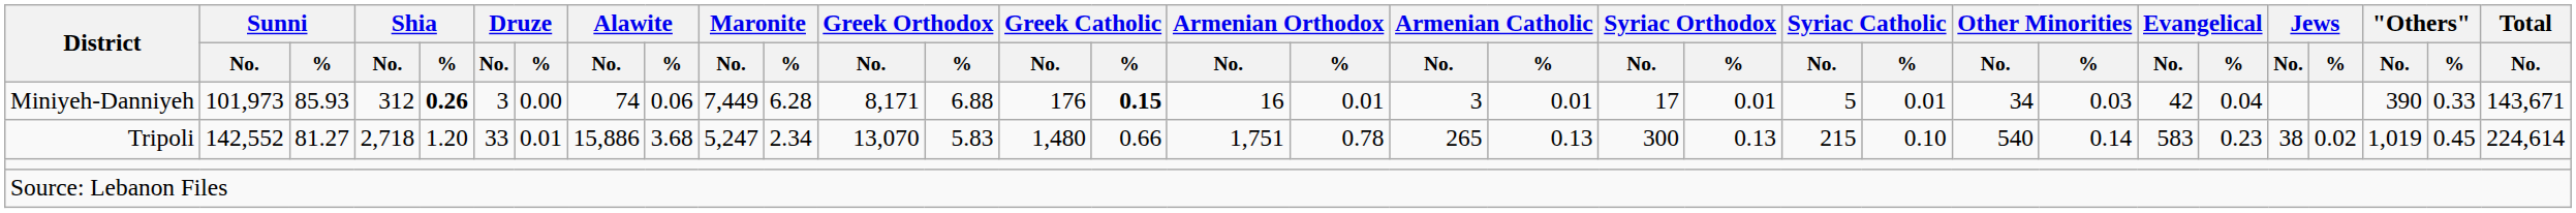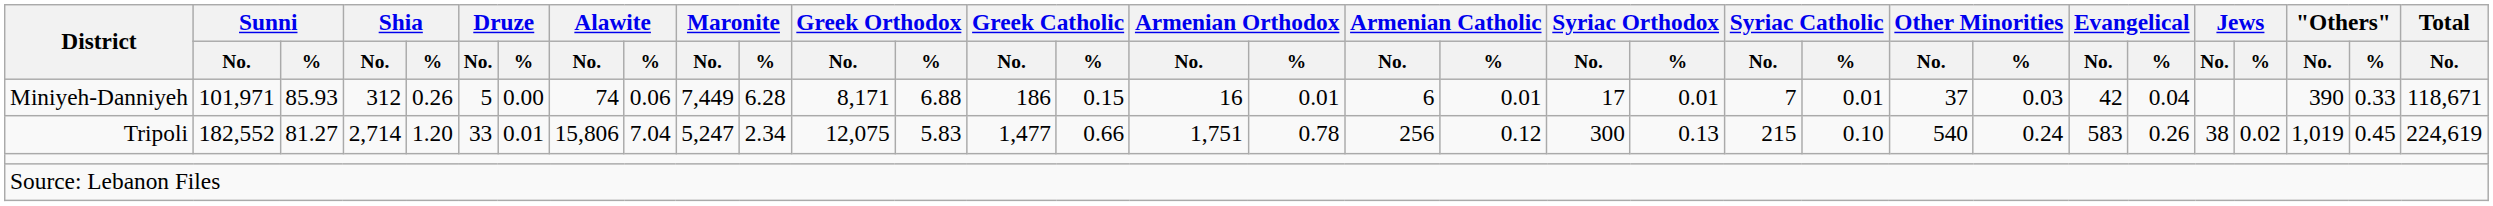 <table class="wikitable" style=text-align:right>
 <tr>
 <th rowspan=2>District</th>
 <th colspan=2><a href='#'>Sunni</a></th>
 <th colspan=2><a href='#'>Shia</a></th>
 <th colspan=2><a href='#'>Druze</a></th>
 <th colspan=2><a href='#'>Alawite</a></th>
 <th colspan=2><a href='#'>Maronite</a></th>
 <th colspan=2><a href='#'>Greek Orthodox</a></th>
 <th colspan=2><a href='#'>Greek Catholic</a></th>
 <th colspan=2><a href='#'>Armenian Orthodox</a></th>
 <th colspan=2><a href='#'>Armenian Catholic</a></th>
 <th colspan=2><a href='#'>Syriac Orthodox</a></th>
 <th colspan=2><a href='#'>Syriac Catholic</a></th>
 <th colspan=2><a href='#'>Other Minorities</a></th>
 <th colspan=2><a href='#'>Evangelical</a></th>
 <th colspan=2><a href='#'>Jews</a></th>
 <th colspan=2>"Others"</th>
 <th>Total</th>
 </tr>
 <tr>
 <th><small>No.</small></th>
 <th><small>%</small></th>
 <th><small>No.</small></th>
 <th><small>%</small></th>
 <th><small>No.</small></th>
 <th><small>%</small></th>
 <th><small>No.</small></th>
 <th><small>%</small></th>
 <th><small>No.</small></th>
 <th><small>%</small></th>
 <th><small>No.</small></th>
 <th><small>%</small></th>
 <th><small>No.</small></th>
 <th><small>%</small></th>
 <th><small>No.</small></th>
 <th><small>%</small></th>
 <th><small>No.</small></th>
 <th><small>%</small></th>
 <th><small>No.</small></th>
 <th><small>%</small></th>
 <th><small>No.</small></th>
 <th><small>%</small></th>
 <th><small>No.</small></th>
 <th><small>%</small></th>
 <th><small>No.</small></th>
 <th><small>%</small></th>
 <th><small>No.</small></th>
 <th><small>%</small></th>
 <th><small>No.</small></th>
 <th><small>%</small></th>
 <th><small>No.</small></th>
 </tr>
 <tr>
 <td>Miniyeh-Danniyeh</td>
-<td>101,973</td>
+<td>101,971</td>
 <td>85.93</td>
 <td>312</td>
-<td><strong>0.26</strong></td>
-<td>3</td>
+<td>0.26</td>
+<td>5</td>
 <td>0.00</td>
 <td>74</td>
 <td>0.06</td>
 <td>7,449</td>
 <td>6.28</td>
 <td>8,171</td>
 <td>6.88</td>
-<td>176</td>
-<td><strong>0.15</strong></td>
+<td>186</td>
+<td>0.15</td>
 <td>16</td>
 <td>0.01</td>
-<td>3</td>
+<td>6</td>
 <td>0.01</td>
 <td>17</td>
 <td>0.01</td>
-<td>5</td>
+<td>7</td>
 <td>0.01</td>
-<td>34</td>
+<td>37</td>
 <td>0.03</td>
 <td>42</td>
 <td>0.04</td>
 <td></td>
 <td></td>
 <td>390</td>
 <td>0.33</td>
-<td>143,671</td>
+<td>118,671</td>
 </tr>
 <tr>
 <td>Tripoli</td>
-<td>142,552</td>
+<td>182,552</td>
 <td>81.27</td>
-<td>2,718</td>
+<td>2,714</td>
 <td>1.20</td>
 <td>33</td>
 <td>0.01</td>
-<td>15,886</td>
-<td>3.68</td>
+<td>15,806</td>
+<td>7.04</td>
 <td>5,247</td>
 <td>2.34</td>
-<td>13,070</td>
+<td>12,075</td>
 <td>5.83</td>
-<td>1,480</td>
+<td>1,477</td>
 <td>0.66</td>
 <td>1,751</td>
 <td>0.78</td>
-<td>265</td>
-<td>0.13</td>
+<td>256</td>
+<td>0.12</td>
 <td>300</td>
 <td>0.13</td>
 <td>215</td>
 <td>0.10</td>
 <td>540</td>
-<td>0.14</td>
+<td>0.24</td>
 <td>583</td>
-<td>0.23</td>
+<td>0.26</td>
 <td>38</td>
 <td>0.02</td>
 <td>1,019</td>
 <td>0.45</td>
-<td>224,614</td>
+<td>224,619</td>
 </tr>
 <tr class="sortbottom">
 <td colspan=44 style=text-align:left></td>
 </tr>
 <tr class="sortbottom">
 <td colspan=44 style=text-align:left>Source: Lebanon Files</td>
 </tr>
 </table>
